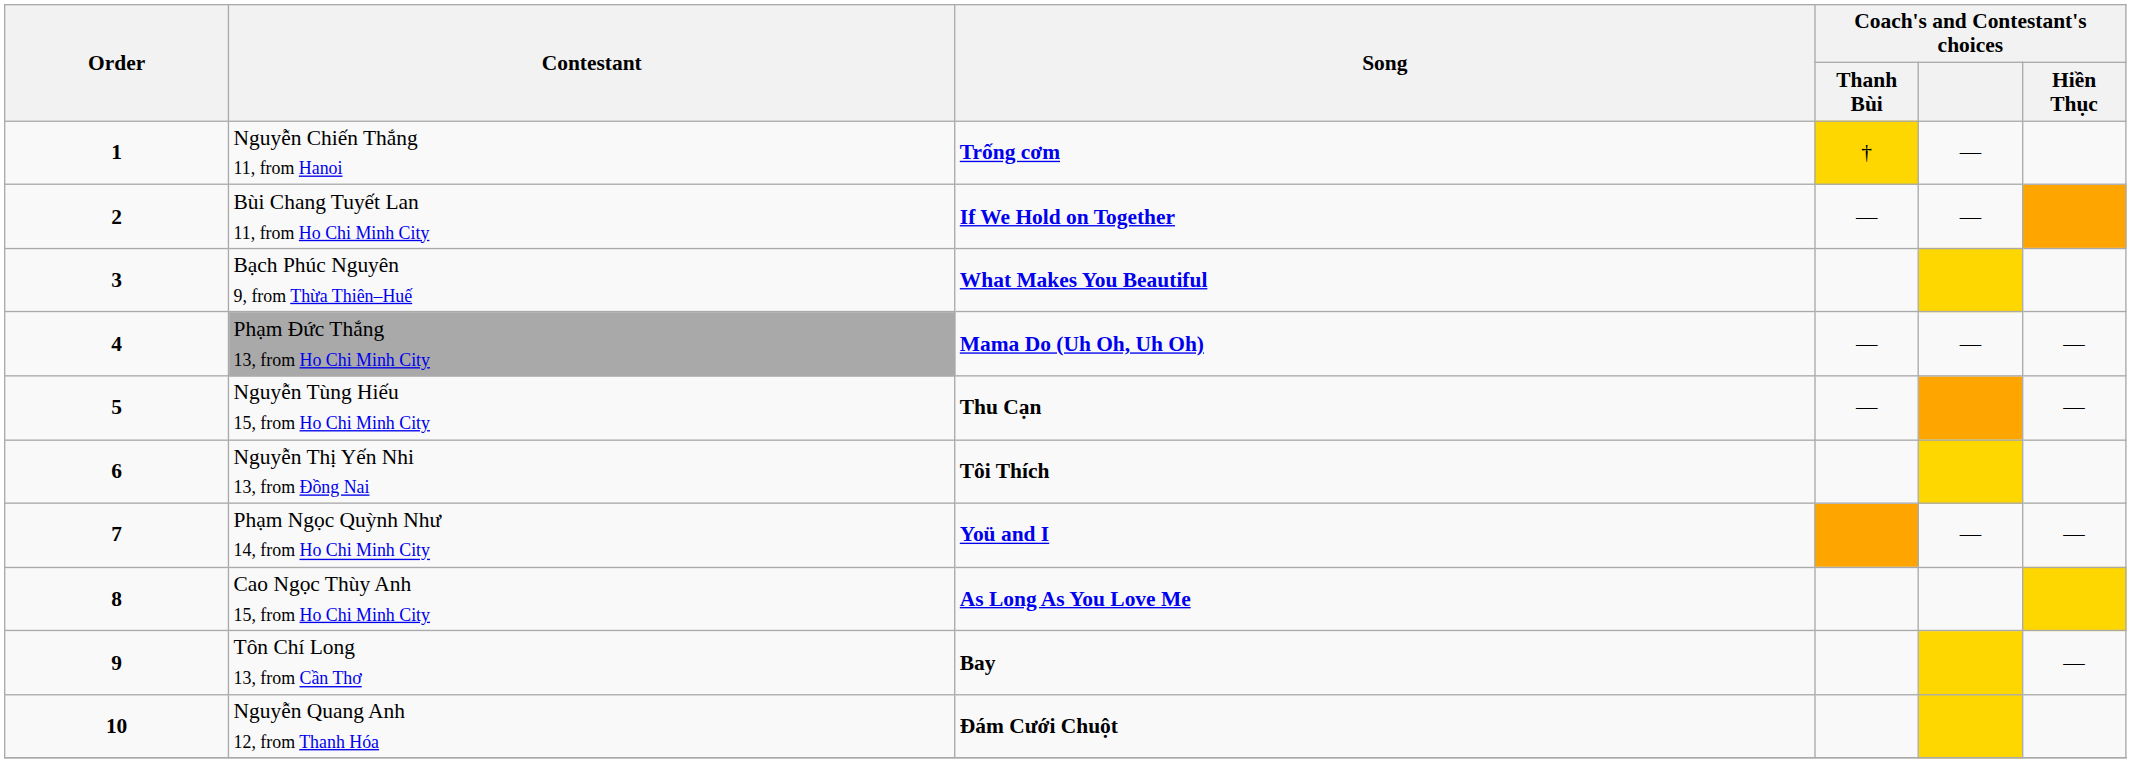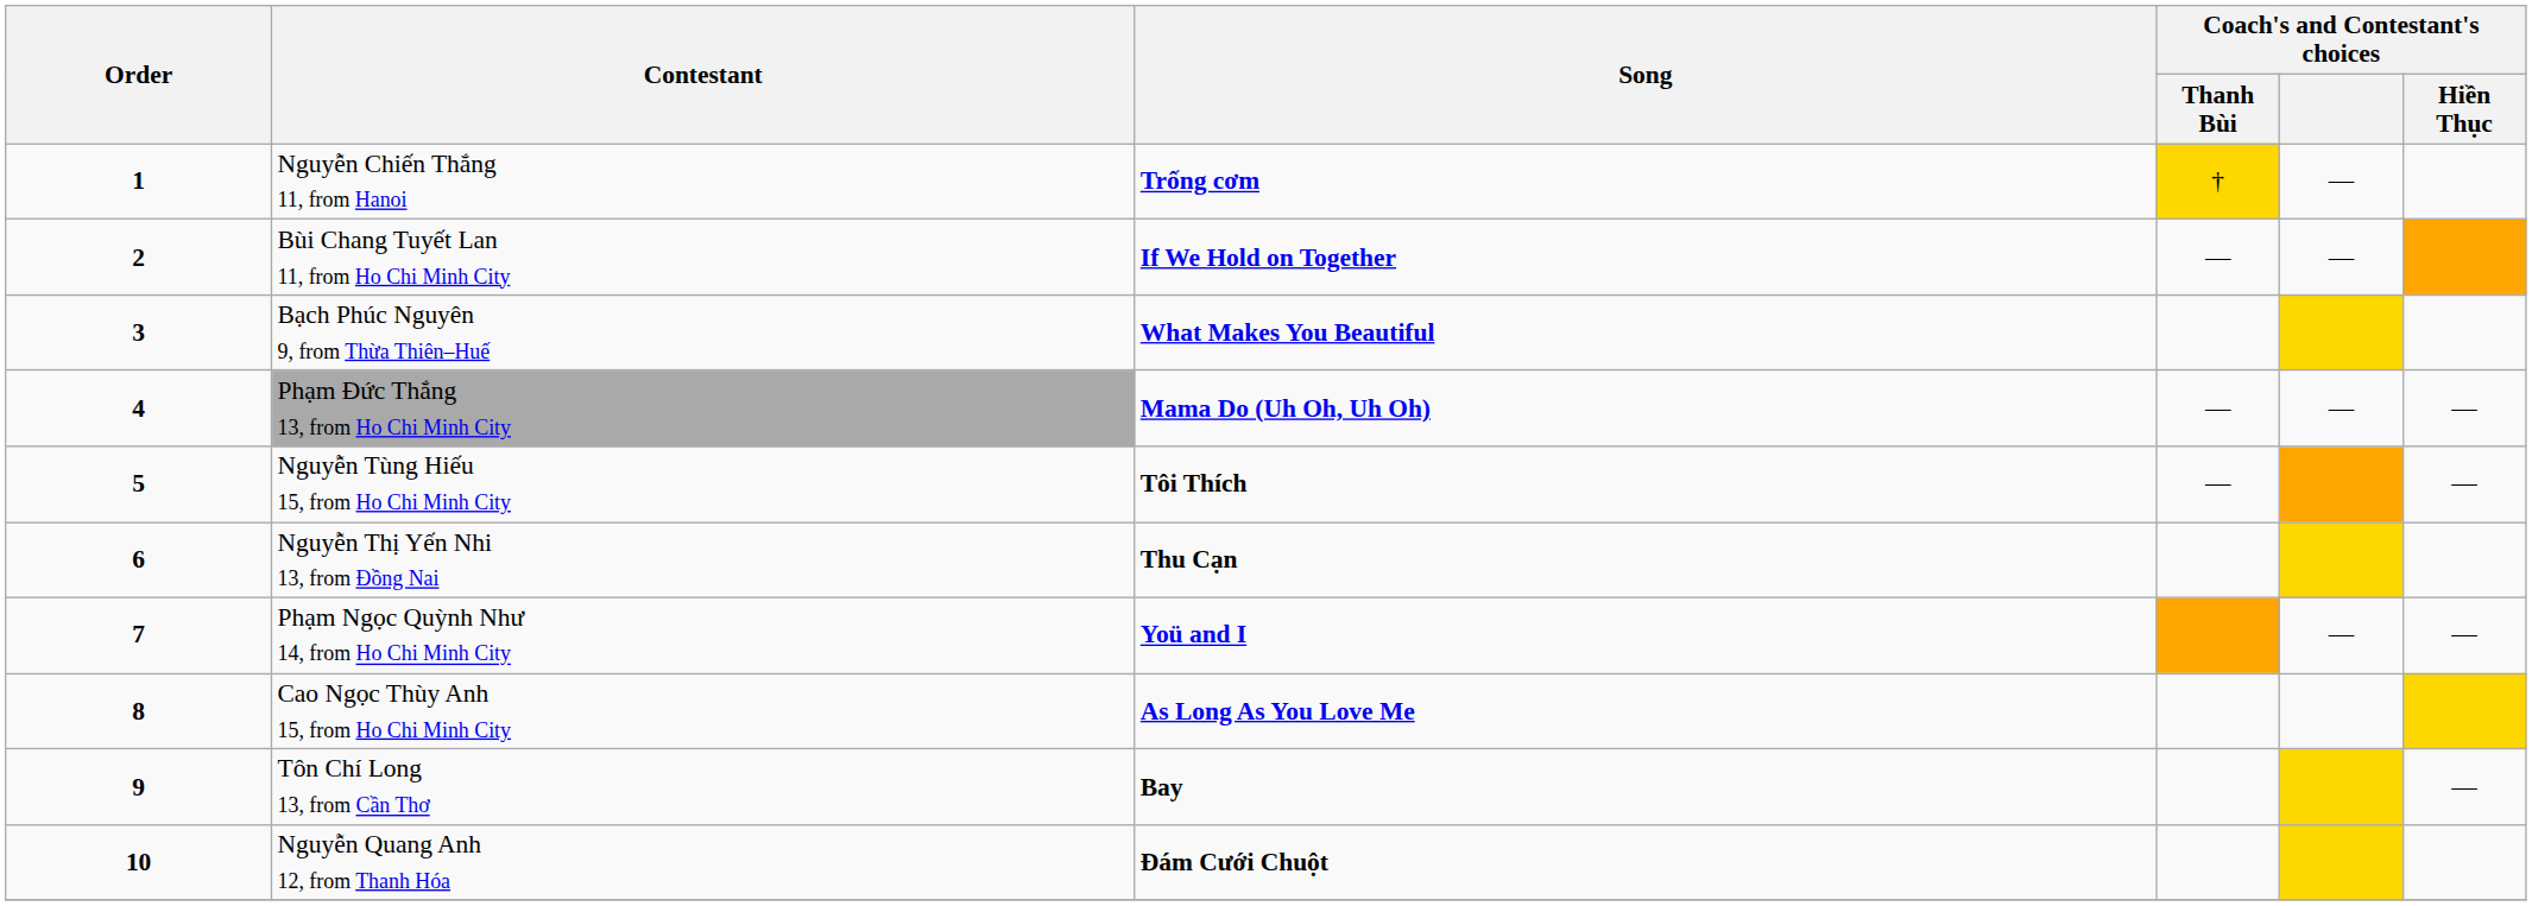 <table class="wikitable" style="width:100%;">
 <tr>
 <th rowspan=2>Order</th>
 <th rowspan=2>Contestant</th>
 <th rowspan=2>Song</th>
 <th colspan=4>Coach's and Contestant's choices</th>
 </tr>
 <tr>
 <th width="70">Thanh Bùi</th>
 <th width="70"></th>
 <th width="70">Hiền Thục</th>
 </tr>
 <tr>
 <td align="center"><strong>1</strong></td>
 <td>Nguyễn Chiến Thắng<br><sub>11, from <a href='#'>Hanoi</a></sub></td>
 <td><strong><a href='#'>Trống cơm</a></strong><br></td>
 <td style="background:gold;text-align:center;">†</td>
 <td align="center">—</td>
 <td style="text-align:center;"></td>
 </tr>
 <tr>
 <td align="center"><strong>2</strong></td>
 <td>Bùi Chang Tuyết Lan<br><sub>11, from <a href='#'>Ho Chi Minh City</a></sub></td>
 <td><strong><a href='#'>If We Hold on Together</a></strong><br></td>
 <td align="center">—</td>
 <td align="center">—</td>
 <td style="background:orange;text-align:center;"></td>
 </tr>
 <tr>
 <td align="center"><strong>3</strong></td>
 <td>Bạch Phúc Nguyên<br><sub>9, from <a href='#'>Thừa Thiên–Huế</a></sub></td>
 <td><strong><a href='#'>What Makes You Beautiful</a></strong><br></td>
 <td style="text-align:center;"></td>
 <td style="background:gold;text-align:center;"></td>
 <td style="text-align:center;"></td>
 </tr>
 <tr>
 <td align="center"><strong>4</strong></td>
 <td style="background:darkgray;text-align:left;">Phạm Đức Thắng<br><sub>13, from <a href='#'>Ho Chi Minh City</a></sub></td>
 <td><strong><a href='#'>Mama Do (Uh Oh, Uh Oh)</a></strong><br></td>
 <td align="center">—</td>
 <td align="center">—</td>
 <td align="center">—</td>
 </tr>
 <tr>
 <td align="center"><strong>5</strong></td>
 <td>Nguyễn Tùng Hiếu<br><sub>15, from <a href='#'>Ho Chi Minh City</a></sub></td>
-<td><strong>Thu Cạn</strong><br></td>
+<td><strong>Tôi Thích</strong><br></td>
 <td align="center">—</td>
 <td style="background:orange;text-align:center;"></td>
 <td align="center">—</td>
 </tr>
 <tr>
 <td align="center"><strong>6</strong></td>
 <td>Nguyễn Thị Yến Nhi<br><sub>13, from <a href='#'>Đồng Nai</a></sub></td>
-<td><strong>Tôi Thích</strong><br></td>
+<td><strong>Thu Cạn</strong><br></td>
 <td style="text-align:center;"></td>
 <td style="background:gold;text-align:center;"></td>
 <td style="text-align:center;"></td>
 </tr>
 <tr>
 <td align="center"><strong>7</strong></td>
 <td>Phạm Ngọc Quỳnh Như<br><sub>14, from <a href='#'>Ho Chi Minh City</a></sub></td>
 <td><strong><a href='#'>Yoü and I</a></strong><br></td>
 <td style="background:orange;text-align:center;"></td>
 <td align="center">—</td>
 <td align="center">—</td>
 </tr>
 <tr>
 <td align="center"><strong>8</strong></td>
 <td>Cao Ngọc Thùy Anh<br><sub>15, from <a href='#'>Ho Chi Minh City</a></sub></td>
 <td><strong><a href='#'>As Long As You Love Me</a></strong><br></td>
 <td style="text-align:center;"></td>
 <td style="text-align:center;"></td>
 <td style="background:gold;text-align:center;"></td>
 </tr>
 <tr>
 <td align="center"><strong>9</strong></td>
 <td>Tôn Chí Long<br><sub>13, from <a href='#'>Cần Thơ</a></sub></td>
 <td><strong>Bay</strong><br></td>
 <td style="text-align:center;"></td>
 <td style="background:gold;text-align:center;"></td>
 <td align="center">—</td>
 </tr>
 <tr>
 <td align="center"><strong>10</strong></td>
 <td>Nguyễn Quang Anh<br><sub>12, from <a href='#'>Thanh Hóa</a></sub></td>
 <td><strong>Đám Cưới Chuột</strong><br></td>
 <td style="text-align:center;"></td>
 <td style="background:gold;text-align:center;"></td>
 <td style="text-align:center;"></td>
 </tr>
 <tr>
 </tr>
 </table>
